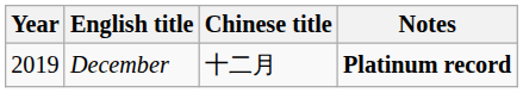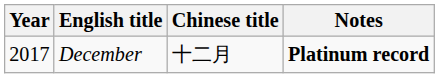 <table class="wikitable">
 <tr>
 <th>Year</th>
 <th>English title</th>
 <th>Chinese title</th>
 <th>Notes</th>
 </tr>
 <tr>
-<td>2019</td>
+<td>2017</td>
 <td><em>December</em></td>
 <td>十二月</td>
 <td><strong>Platinum record</strong></td>
 </tr>
 </table>
